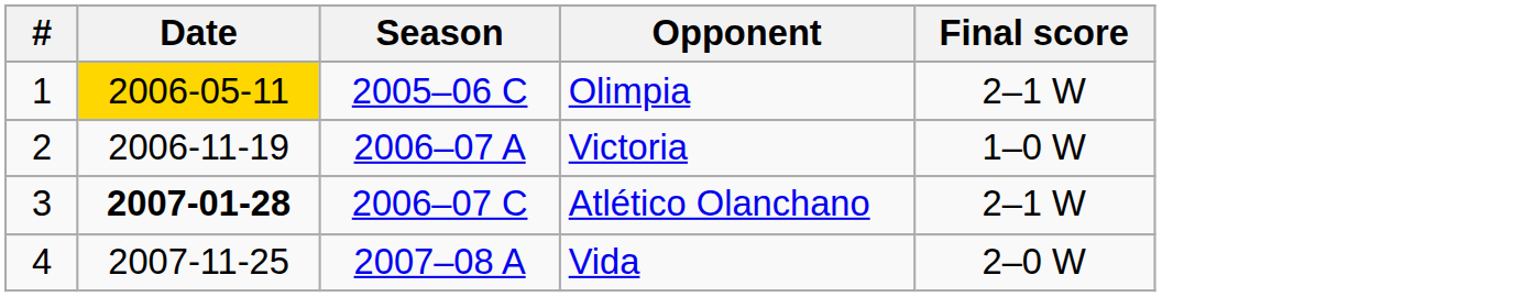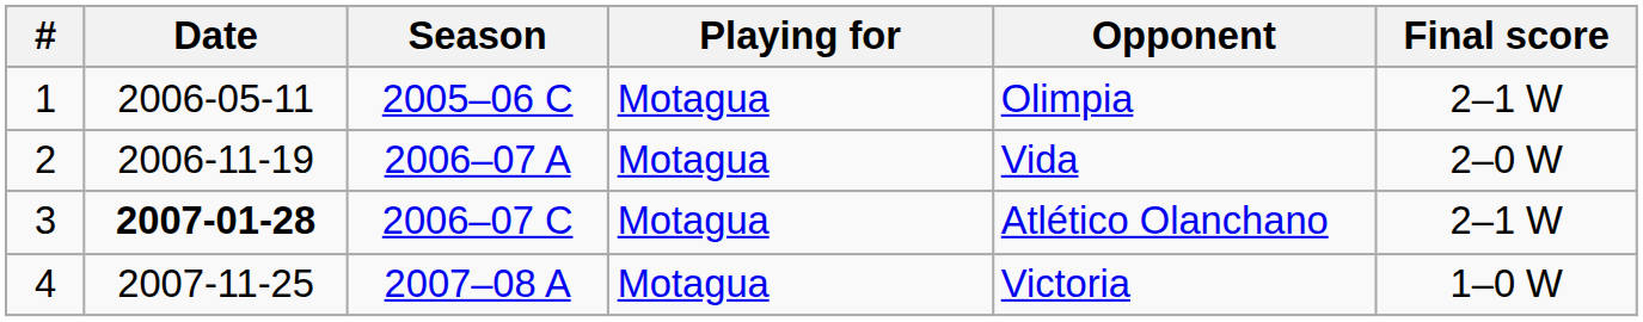 <table class="wikitable" border="1">
 <tr>
 <th width="25">#</th>
 <th width="100">Date</th>
 <th width="100">Season</th>
+<th width="150">Playing for</th>
 <th width="150">Opponent</th>
 <th width="100">Final score</th>
 </tr>
 <tr>
 <td align="center">1</td>
-<td align="center" style="background: gold;">2006-05-11</td>
+<td align="center">2006-05-11</td>
 <td align="center"><a href='#'>2005–06 C</a></td>
+<td><a href='#'>Motagua</a></td>
 <td><a href='#'>Olimpia</a></td>
 <td align="center">2–1 W</td>
 </tr>
 <tr>
 <td align="center">2</td>
 <td align="center">2006-11-19</td>
 <td align="center"><a href='#'>2006–07 A</a></td>
-<td><a href='#'>Victoria</a></td>
-<td align="center">1–0 W</td>
+<td><a href='#'>Motagua</a></td>
+<td><a href='#'>Vida</a></td>
+<td align="center">2–0 W</td>
 </tr>
 <tr>
 <td align="center">3</td>
 <td align="center"><strong>2007-01-28</strong></td>
 <td align="center"><a href='#'>2006–07 C</a></td>
+<td><a href='#'>Motagua</a></td>
 <td><a href='#'>Atlético Olanchano</a></td>
 <td align="center">2–1 W</td>
 </tr>
 <tr>
 <td align="center">4</td>
 <td align="center">2007-11-25</td>
 <td align="center"><a href='#'>2007–08 A</a></td>
-<td><a href='#'>Vida</a></td>
-<td align="center">2–0 W</td>
+<td><a href='#'>Motagua</a></td>
+<td><a href='#'>Victoria</a></td>
+<td align="center">1–0 W</td>
 </tr>
 </table>
